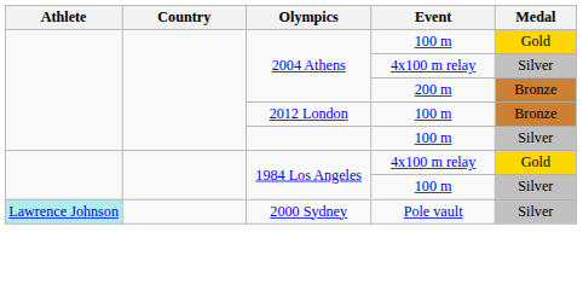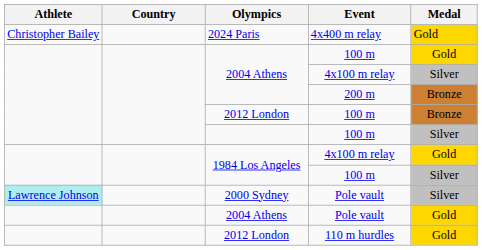 <table class="wikitable" style="font-size:95%">
 <tr>
 <th>Athlete</th>
 <th style="width:8em">Country</th>
 <th style="width:8em">Olympics</th>
 <th style="width:8em">Event</th>
 <th style="width:5em">Medal</th>
+</tr>
+<tr -align=center>
+<td><a href='#'>Christopher Bailey</a></td>
+<td></td>
+<td><a href='#'>2024 Paris</a></td>
+<td><a href='#'>4x400 m relay</a></td>
+<td bgcolor=gold>Gold</td>
 </tr>
 <tr align=center>
 <td rowspan=5></td>
 <td rowspan="5"></td>
 <td rowspan="3"><a href='#'>2004 Athens</a></td>
 <td><a href='#'>100 m</a></td>
 <td bgcolor=gold>Gold</td>
 </tr>
 <tr align=center>
 <td><a href='#'>4x100 m relay</a></td>
 <td bgcolor=silver>Silver</td>
 </tr>
 <tr align=center>
 <td><a href='#'>200 m</a></td>
 <td bgcolor="#cd7f32">Bronze</td>
 </tr>
 <tr align=center>
 <td><a href='#'>2012 London</a></td>
 <td><a href='#'>100 m</a></td>
 <td bgcolor="#cd7f32">Bronze</td>
 </tr>
 <tr align=center>
 <td></td>
 <td><a href='#'>100 m</a></td>
 <td bgcolor=silver>Silver</td>
 </tr>
 <tr align=center>
 <td rowspan=2></td>
 <td rowspan="2"></td>
 <td rowspan="2"><a href='#'>1984 Los Angeles</a></td>
 <td><a href='#'>4x100 m relay</a></td>
 <td bgcolor=gold>Gold</td>
 </tr>
 <tr align=center>
 <td><a href='#'>100 m</a></td>
 <td bgcolor=silver>Silver</td>
 </tr>
 <tr align=center>
 <td style="background: paleturquoise;"><a href='#'>Lawrence Johnson</a></td>
 <td></td>
 <td><a href='#'>2000 Sydney</a></td>
 <td><a href='#'>Pole vault</a></td>
 <td bgcolor=silver>Silver</td>
 </tr>
+<tr align=center>
+<td></td>
+<td></td>
+<td><a href='#'>2004 Athens</a></td>
+<td><a href='#'>Pole vault</a></td>
+<td bgcolor=gold>Gold</td>
+</tr>
+<tr align=center>
+<td></td>
+<td></td>
+<td><a href='#'>2012 London</a></td>
+<td><a href='#'>110 m hurdles</a></td>
+<td bgcolor=gold>Gold</td>
+</tr>
 </table>
